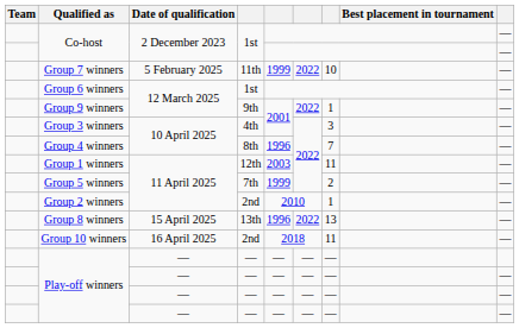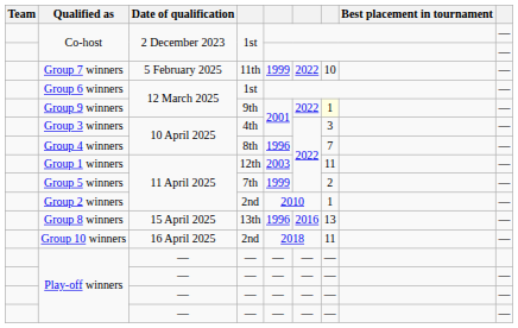 <table class="wikitable sortable">
 <tr>
 <th>Team</th>
 <th>Qualified as</th>
 <th>Date of qualification</th>
 <th></th>
 <th></th>
 <th></th>
 <th></th>
 <th>Best placement in tournament</th>
 <th></th>
 </tr>
 <tr>
 <td></td>
 <td rowspan=2 align="center">Co-host</td>
 <td rowspan=2 align="center">2 December 2023</td>
 <td rowspan=2 align="center">1st</td>
 <td align="center" colspan=4></td>
 <td align="center">—</td>
 </tr>
 <tr>
 <td></td>
 <td align="center" colspan=4></td>
 <td align="center">—</td>
 </tr>
 <tr>
 <td></td>
 <td align="center"><a href='#'>Group 7</a> winners</td>
 <td align="center">5 February 2025</td>
 <td align="center">11th</td>
 <td align="center"><a href='#'>1999</a></td>
 <td align="center"><a href='#'>2022</a></td>
 <td align="center">10</td>
 <td></td>
 <td align="center">—</td>
 </tr>
 <tr>
 <td></td>
 <td align="center"><a href='#'>Group 6</a> winners</td>
 <td rowspan=2 align="center">12 March 2025</td>
 <td align="center">1st</td>
 <td align="center" colspan=4></td>
 <td align="center">—</td>
 </tr>
 <tr>
 <td></td>
 <td align="center"><a href='#'>Group 9</a> winners</td>
 <td align="center">9th</td>
 <td align="center" rowspan=2><a href='#'>2001</a></td>
 <td align="center"><a href='#'>2022</a></td>
-<td align="center">1</td>
+<td align="center" style="background: lightyellow;">1</td>
 <td></td>
 <td align="center">—</td>
 </tr>
 <tr>
 <td></td>
 <td align="center"><a href='#'>Group 3</a> winners</td>
 <td rowspan=2 align="center">10 April 2025</td>
 <td align="center">4th</td>
 <td align="center" rowspan=4><a href='#'>2022</a></td>
 <td align="center">3</td>
 <td></td>
 <td align="center">—</td>
 </tr>
 <tr>
 <td></td>
 <td align="center"><a href='#'>Group 4</a> winners</td>
 <td align="center">8th</td>
 <td align="center"><a href='#'>1996</a></td>
 <td align="center">7</td>
 <td></td>
 <td align="center">—</td>
 </tr>
 <tr>
 <td></td>
 <td align="center"><a href='#'>Group 1</a> winners</td>
 <td rowspan=3 align="center">11 April 2025</td>
 <td align="center">12th</td>
 <td align="center"><a href='#'>2003</a></td>
 <td align="center">11</td>
 <td></td>
 <td align="center">—</td>
 </tr>
 <tr>
 <td></td>
 <td align="center"><a href='#'>Group 5</a> winners</td>
 <td align="center">7th</td>
 <td align="center"><a href='#'>1999</a></td>
 <td align="center">2</td>
 <td></td>
 <td align="center">—</td>
 </tr>
 <tr>
 <td></td>
 <td align="center"><a href='#'>Group 2</a> winners</td>
 <td align="center">2nd</td>
 <td align="center" colspan=2><a href='#'>2010</a></td>
 <td align="center">1</td>
 <td></td>
 <td align="center">—</td>
 </tr>
 <tr>
 <td></td>
 <td align="center"><a href='#'>Group 8</a> winners</td>
 <td align="center">15 April 2025</td>
 <td align="center">13th</td>
 <td align="center"><a href='#'>1996</a></td>
-<td align="center"><a href='#'>2022</a></td>
+<td align="center"><a href='#'>2016</a></td>
 <td align="center">13</td>
 <td></td>
 <td align="center">—</td>
 </tr>
 <tr>
 <td></td>
 <td align="center"><a href='#'>Group 10</a> winners</td>
 <td align="center">16 April 2025</td>
 <td align="center">2nd</td>
 <td align="center" colspan=2><a href='#'>2018</a></td>
 <td align="center">11</td>
 <td></td>
 <td align="center">—</td>
 </tr>
 <tr>
 <td></td>
 <td rowspan=4 align="center"><a href='#'>Play-off</a> winners</td>
 <td align="center">—</td>
 <td align="center">—</td>
 <td align="center">—</td>
 <td align="center">—</td>
 <td align="center">—</td>
 <td></td>
 </tr>
 <tr>
 <td></td>
 <td align="center">—</td>
 <td align="center">—</td>
 <td align="center">—</td>
 <td align="center">—</td>
 <td align="center">—</td>
 <td></td>
 <td align="center">—</td>
 </tr>
 <tr>
 <td></td>
 <td align="center">—</td>
 <td align="center">—</td>
 <td align="center">—</td>
 <td align="center">—</td>
 <td align="center">—</td>
 <td></td>
 <td align="center">—</td>
 </tr>
 <tr>
 <td></td>
 <td align="center">—</td>
 <td align="center">—</td>
 <td align="center">—</td>
 <td align="center">—</td>
 <td align="center">—</td>
 <td></td>
 <td align="center">—</td>
 </tr>
 </table>
